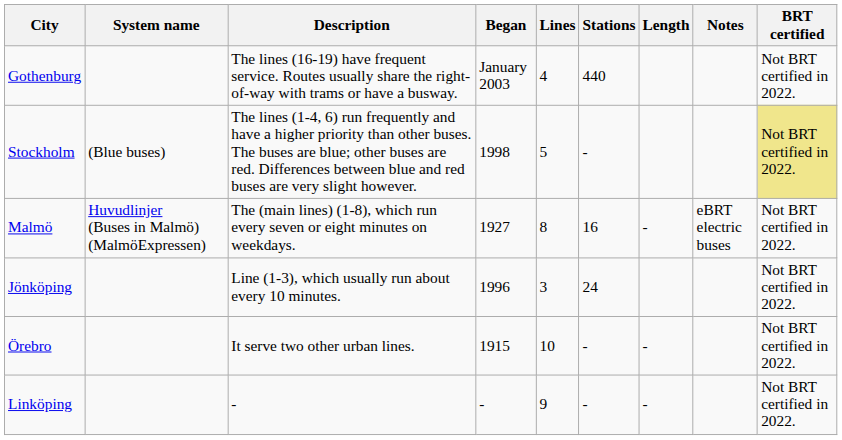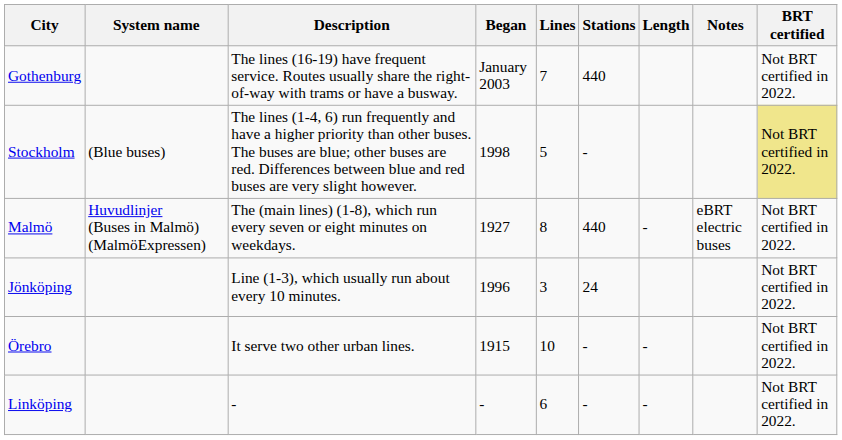 <table class="wikitable">
 <tr>
 <th>City</th>
 <th>System name</th>
 <th>Description</th>
 <th>Began</th>
 <th>Lines</th>
 <th>Stations</th>
 <th>Length</th>
 <th>Notes</th>
 <th>BRT certified</th>
 </tr>
 <tr>
 <td><a href='#'>Gothenburg</a></td>
 <td></td>
 <td>The lines (16-19) have frequent service. Routes usually share the right-of-way with trams or have a busway.</td>
 <td>January 2003</td>
-<td>4</td>
+<td>7</td>
 <td>440</td>
 <td></td>
 <td></td>
 <td>Not BRT certified in 2022.</td>
 </tr>
 <tr>
 <td><a href='#'>Stockholm</a></td>
 <td> (Blue buses)</td>
 <td>The lines (1-4, 6) run frequently and have a higher priority than other buses. The buses are blue; other buses are red. Differences between blue and red buses are very slight however.</td>
 <td>1998</td>
 <td>5</td>
 <td>-</td>
 <td></td>
 <td></td>
 <td style="background: khaki;">Not BRT certified in 2022.</td>
 </tr>
 <tr>
 <td><a href='#'>Malmö</a></td>
 <td><a href='#'>Huvudlinjer</a><br>(Buses in Malmö) (MalmöExpressen)</td>
 <td>The (main lines) (1-8), which run every seven or eight minutes on weekdays.</td>
 <td>1927</td>
 <td>8</td>
-<td>16</td>
+<td>440</td>
 <td>-</td>
 <td>eBRT electric buses</td>
 <td>Not BRT certified in 2022.</td>
 </tr>
 <tr>
 <td><a href='#'>Jönköping</a></td>
 <td></td>
 <td>Line (1-3), which usually run about every 10 minutes.</td>
 <td>1996</td>
 <td>3</td>
 <td>24</td>
 <td></td>
 <td></td>
 <td>Not BRT certified in 2022.</td>
 </tr>
 <tr>
 <td><a href='#'>Örebro</a></td>
 <td></td>
 <td>It serve two other urban lines.</td>
 <td>1915</td>
 <td>10</td>
 <td>-</td>
 <td>-</td>
 <td></td>
 <td>Not BRT certified in 2022.</td>
 </tr>
 <tr>
 <td><a href='#'>Linköping</a></td>
 <td></td>
 <td>-</td>
 <td>-</td>
-<td>9</td>
+<td>6</td>
 <td>-</td>
 <td>-</td>
 <td></td>
 <td>Not BRT certified in 2022.</td>
 </tr>
 </table>
